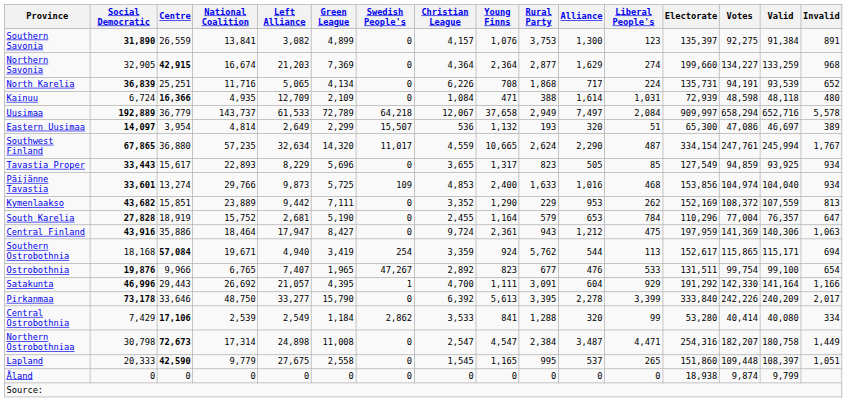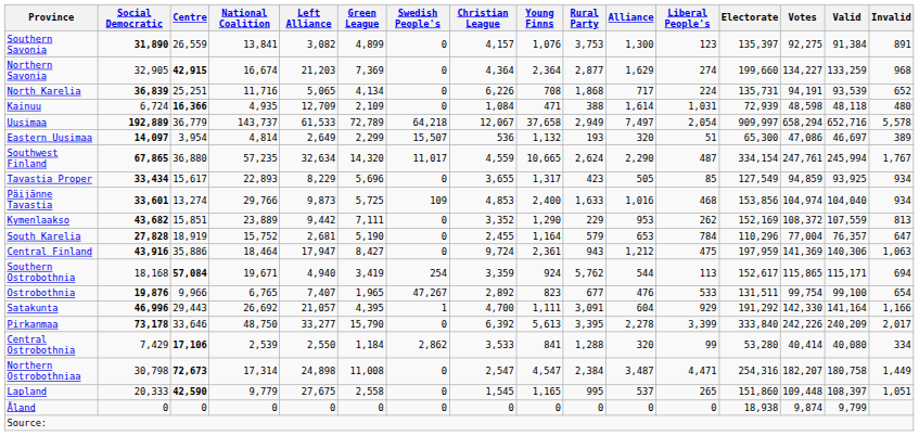 <table class="wikitable sortable" style=text-align:right>
 <tr>
 <th>Province</th>
 <th align=left><a href='#'>Social Democratic</a></th>
 <th align=left><a href='#'>Centre</a></th>
 <th align=left><a href='#'>National Coalition</a></th>
 <th align=left><a href='#'>Left Alliance</a></th>
 <th align=left><a href='#'>Green League</a></th>
 <th align=left><a href='#'>Swedish People's</a></th>
 <th align=left><a href='#'>Christian League</a></th>
 <th align=left><a href='#'>Young Finns</a></th>
 <th align=left><a href='#'>Rural Party</a></th>
 <th align=left><a href='#'>Alliance</a></th>
 <th align=left><a href='#'>Liberal People's</a></th>
 <th>Electorate</th>
 <th>Votes</th>
 <th>Valid</th>
 <th>Invalid</th>
 </tr>
 <tr>
 <td align=left><a href='#'>Southern Savonia</a></td>
 <td><strong>31,890</strong></td>
 <td>26,559</td>
 <td>13,841</td>
 <td>3,082</td>
 <td>4,899</td>
 <td>0</td>
 <td>4,157</td>
 <td>1,076</td>
 <td>3,753</td>
 <td>1,300</td>
 <td>123</td>
 <td>135,397</td>
 <td>92,275</td>
 <td>91,384</td>
 <td>891</td>
 </tr>
 <tr>
 <td align=left><a href='#'>Northern Savonia</a></td>
 <td>32,905</td>
 <td><strong>42,915</strong></td>
 <td>16,674</td>
 <td>21,203</td>
 <td>7,369</td>
 <td>0</td>
 <td>4,364</td>
 <td>2,364</td>
 <td>2,877</td>
 <td>1,629</td>
 <td>274</td>
 <td>199,660</td>
 <td>134,227</td>
 <td>133,259</td>
 <td>968</td>
 </tr>
 <tr>
 <td align=left><a href='#'>North Karelia</a></td>
 <td><strong>36,839</strong></td>
 <td>25,251</td>
 <td>11,716</td>
 <td>5,065</td>
 <td>4,134</td>
 <td>0</td>
 <td>6,226</td>
 <td>708</td>
 <td>1,868</td>
 <td>717</td>
 <td>224</td>
 <td>135,731</td>
 <td>94,191</td>
 <td>93,539</td>
 <td>652</td>
 </tr>
 <tr>
 <td align=left><a href='#'>Kainuu</a></td>
 <td>6,724</td>
 <td><strong>16,366</strong></td>
 <td>4,935</td>
 <td>12,709</td>
 <td>2,109</td>
 <td>0</td>
 <td>1,084</td>
 <td>471</td>
 <td>388</td>
 <td>1,614</td>
 <td>1,031</td>
 <td>72,939</td>
 <td>48,598</td>
 <td>48,118</td>
 <td>480</td>
 </tr>
 <tr>
 <td align=left><a href='#'>Uusimaa</a></td>
 <td><strong>192,889</strong></td>
 <td>36,779</td>
 <td>143,737</td>
 <td>61,533</td>
 <td>72,789</td>
 <td>64,218</td>
 <td>12,067</td>
 <td>37,658</td>
 <td>2,949</td>
 <td>7,497</td>
-<td>2,084</td>
+<td>2,054</td>
 <td>909,997</td>
 <td>658,294</td>
 <td>652,716</td>
 <td>5,578</td>
 </tr>
 <tr>
 <td align=left><a href='#'>Eastern Uusimaa</a></td>
 <td><strong>14,097</strong></td>
 <td>3,954</td>
 <td>4,814</td>
 <td>2,649</td>
 <td>2,299</td>
 <td>15,507</td>
 <td>536</td>
 <td>1,132</td>
 <td>193</td>
 <td>320</td>
 <td>51</td>
 <td>65,300</td>
 <td>47,086</td>
 <td>46,697</td>
 <td>389</td>
 </tr>
 <tr>
 <td align=left><a href='#'>Southwest Finland</a></td>
 <td><strong>67,865</strong></td>
 <td>36,880</td>
 <td>57,235</td>
 <td>32,634</td>
 <td>14,320</td>
 <td>11,017</td>
 <td>4,559</td>
 <td>10,665</td>
 <td>2,624</td>
 <td>2,290</td>
 <td>487</td>
 <td>334,154</td>
 <td>247,761</td>
 <td>245,994</td>
 <td>1,767</td>
 </tr>
 <tr>
 <td align=left><a href='#'>Tavastia Proper</a></td>
-<td><strong>33,443</strong></td>
+<td><strong>33,434</strong></td>
 <td>15,617</td>
 <td>22,893</td>
 <td>8,229</td>
 <td>5,696</td>
 <td>0</td>
 <td>3,655</td>
 <td>1,317</td>
-<td>823</td>
+<td>423</td>
 <td>505</td>
 <td>85</td>
 <td>127,549</td>
 <td>94,859</td>
 <td>93,925</td>
 <td>934</td>
 </tr>
 <tr>
 <td align=left><a href='#'>Päijänne Tavastia</a></td>
 <td><strong>33,601</strong></td>
 <td>13,274</td>
 <td>29,766</td>
 <td>9,873</td>
 <td>5,725</td>
 <td>109</td>
 <td>4,853</td>
 <td>2,400</td>
 <td>1,633</td>
 <td>1,016</td>
 <td>468</td>
 <td>153,856</td>
 <td>104,974</td>
 <td>104,040</td>
 <td>934</td>
 </tr>
 <tr>
 <td align=left><a href='#'>Kymenlaakso</a></td>
 <td><strong>43,682</strong></td>
 <td>15,851</td>
 <td>23,889</td>
 <td>9,442</td>
 <td>7,111</td>
 <td>0</td>
 <td>3,352</td>
 <td>1,290</td>
 <td>229</td>
 <td>953</td>
 <td>262</td>
 <td>152,169</td>
 <td>108,372</td>
 <td>107,559</td>
 <td>813</td>
 </tr>
 <tr>
 <td align=left><a href='#'>South Karelia</a></td>
 <td><strong>27,828</strong></td>
 <td>18,919</td>
 <td>15,752</td>
 <td>2,681</td>
 <td>5,190</td>
 <td>0</td>
 <td>2,455</td>
 <td>1,164</td>
 <td>579</td>
 <td>653</td>
 <td>784</td>
 <td>110,296</td>
 <td>77,004</td>
 <td>76,357</td>
 <td>647</td>
 </tr>
 <tr>
 <td align=left><a href='#'>Central Finland</a></td>
 <td><strong>43,916</strong></td>
 <td>35,886</td>
 <td>18,464</td>
 <td>17,947</td>
 <td>8,427</td>
 <td>0</td>
 <td>9,724</td>
 <td>2,361</td>
 <td>943</td>
 <td>1,212</td>
 <td>475</td>
 <td>197,959</td>
 <td>141,369</td>
 <td>140,306</td>
 <td>1,063</td>
 </tr>
 <tr>
 <td align=left><a href='#'>Southern Ostrobothnia</a></td>
 <td>18,168</td>
 <td><strong>57,084</strong></td>
 <td>19,671</td>
 <td>4,940</td>
 <td>3,419</td>
 <td>254</td>
 <td>3,359</td>
 <td>924</td>
 <td>5,762</td>
 <td>544</td>
 <td>113</td>
 <td>152,617</td>
 <td>115,865</td>
 <td>115,171</td>
 <td>694</td>
 </tr>
 <tr>
 <td align=left><a href='#'>Ostrobothnia</a></td>
 <td><strong>19,876</strong></td>
 <td>9,966</td>
 <td>6,765</td>
 <td>7,407</td>
 <td>1,965</td>
 <td>47,267</td>
 <td>2,892</td>
 <td>823</td>
 <td>677</td>
 <td>476</td>
 <td>533</td>
 <td>131,511</td>
 <td>99,754</td>
 <td>99,100</td>
 <td>654</td>
 </tr>
 <tr>
 <td align=left><a href='#'>Satakunta</a></td>
 <td><strong>46,996</strong></td>
 <td>29,443</td>
 <td>26,692</td>
 <td>21,057</td>
 <td>4,395</td>
 <td>1</td>
 <td>4,700</td>
 <td>1,111</td>
 <td>3,091</td>
 <td>604</td>
 <td>929</td>
 <td>191,292</td>
 <td>142,330</td>
 <td>141,164</td>
 <td>1,166</td>
 </tr>
 <tr>
 <td align=left><a href='#'>Pirkanmaa</a></td>
 <td><strong>73,178</strong></td>
 <td>33,646</td>
 <td>48,750</td>
 <td>33,277</td>
 <td>15,790</td>
 <td>0</td>
 <td>6,392</td>
 <td>5,613</td>
 <td>3,395</td>
 <td>2,278</td>
 <td>3,399</td>
 <td>333,840</td>
 <td>242,226</td>
 <td>240,209</td>
 <td>2,017</td>
 </tr>
 <tr>
 <td align=left><a href='#'>Central Ostrobothnia</a></td>
 <td>7,429</td>
 <td><strong>17,106</strong></td>
 <td>2,539</td>
-<td>2,549</td>
+<td>2,550</td>
 <td>1,184</td>
 <td>2,862</td>
 <td>3,533</td>
 <td>841</td>
 <td>1,288</td>
 <td>320</td>
 <td>99</td>
 <td>53,280</td>
 <td>40,414</td>
 <td>40,080</td>
 <td>334</td>
 </tr>
 <tr>
 <td align=left><a href='#'>Northern Ostrobothniaa</a></td>
 <td>30,798</td>
 <td><strong>72,673</strong></td>
 <td>17,314</td>
 <td>24,898</td>
 <td>11,008</td>
 <td>0</td>
 <td>2,547</td>
 <td>4,547</td>
 <td>2,384</td>
 <td>3,487</td>
 <td>4,471</td>
 <td>254,316</td>
 <td>182,207</td>
 <td>180,758</td>
 <td>1,449</td>
 </tr>
 <tr>
 <td align=left><a href='#'>Lapland</a></td>
 <td>20,333</td>
 <td><strong>42,590</strong></td>
 <td>9,779</td>
 <td>27,675</td>
 <td>2,558</td>
 <td>0</td>
 <td>1,545</td>
 <td>1,165</td>
 <td>995</td>
 <td>537</td>
 <td>265</td>
 <td>151,860</td>
 <td>109,448</td>
 <td>108,397</td>
 <td>1,051</td>
 </tr>
 <tr>
 <td align=left><a href='#'>Åland</a></td>
 <td>0</td>
 <td>0</td>
 <td>0</td>
 <td>0</td>
 <td>0</td>
 <td>0</td>
 <td>0</td>
 <td>0</td>
 <td>0</td>
 <td>0</td>
 <td>0</td>
 <td>18,938</td>
 <td>9,874</td>
 <td>9,799</td>
 <td></td>
 </tr>
 <tr>
 <td align=left colspan=16>Source:  </td>
 </tr>
 </table>
